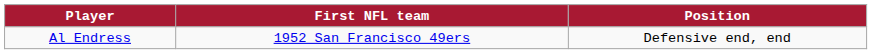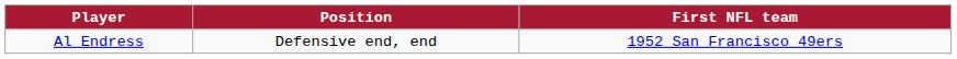 <table class="wikitable" width="65%">
 <tr align="center"  style="background:#A81933;color:#FFFFFF;">
 <td><strong>Player</strong></td>
+<td><strong>Position</strong></td>
 <td><strong>First NFL team</strong></td>
-<td><strong>Position</strong></td>
 </tr>
 <tr align="center" bgcolor="">
 <td><a href='#'>Al Endress</a></td>
+<td>Defensive end, end</td>
 <td><a href='#'>1952 San Francisco 49ers</a></td>
-<td>Defensive end, end</td>
 </tr>
 </table>
